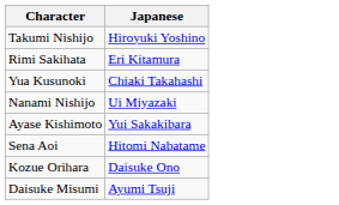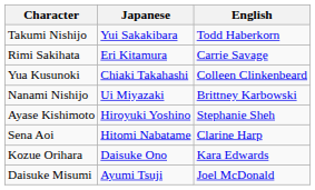 <table class="wikitable">
 <tr>
 <th>Character</th>
 <th>Japanese</th>
+<th>English</th>
 </tr>
 <tr>
 <td>Takumi Nishijo</td>
-<td><a href='#'>Hiroyuki Yoshino</a></td>
+<td><a href='#'>Yui Sakakibara</a></td>
+<td><a href='#'>Todd Haberkorn</a></td>
 </tr>
 <tr>
 <td>Rimi Sakihata</td>
 <td><a href='#'>Eri Kitamura</a></td>
+<td><a href='#'>Carrie Savage</a></td>
 </tr>
 <tr>
 <td>Yua Kusunoki</td>
 <td><a href='#'>Chiaki Takahashi</a></td>
+<td><a href='#'>Colleen Clinkenbeard</a></td>
 </tr>
 <tr>
 <td>Nanami Nishijo</td>
 <td><a href='#'>Ui Miyazaki</a></td>
+<td><a href='#'>Brittney Karbowski</a></td>
 </tr>
 <tr>
 <td>Ayase Kishimoto</td>
-<td><a href='#'>Yui Sakakibara</a></td>
+<td><a href='#'>Hiroyuki Yoshino</a></td>
+<td><a href='#'>Stephanie Sheh</a></td>
 </tr>
 <tr>
 <td>Sena Aoi</td>
 <td><a href='#'>Hitomi Nabatame</a></td>
+<td><a href='#'>Clarine Harp</a></td>
 </tr>
 <tr>
 <td>Kozue Orihara</td>
 <td><a href='#'>Daisuke Ono</a></td>
+<td><a href='#'>Kara Edwards</a></td>
 </tr>
 <tr>
 <td>Daisuke Misumi</td>
 <td><a href='#'>Ayumi Tsuji</a></td>
+<td><a href='#'>Joel McDonald</a></td>
 </tr>
 </table>
